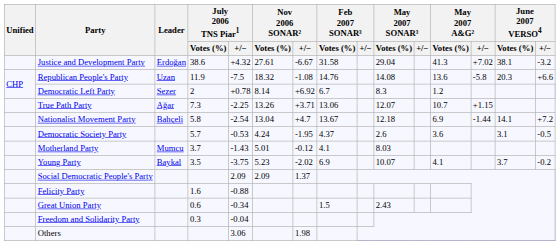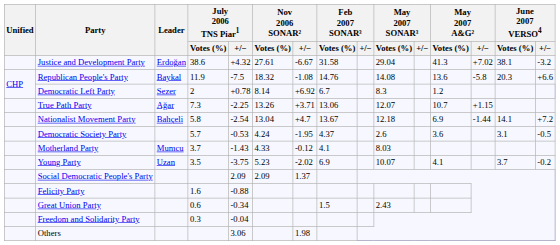 <table class=wikitable style="border:1px solid #8888aa; background-color:#f7f8ff; padding:0px; font-size:90%;">
 <tr>
 <th rowspan=2>Unified</th>
 <th rowspan=2>Party</th>
 <th rowspan=2>Leader</th>
 <th colspan=2>July<br> 2006<br> TNS Piar<sup>1</sup></th>
 <th colspan=2>Nov<br> 2006<br>SONAR²</th>
 <th colspan=2>Feb<br> 2007<br>SONAR³</th>
 <th colspan=2>May<br> 2007<br>SONAR³</th>
 <th colspan=2>May<br> 2007<br>A&G²</th>
 <th colspan=2>June<br> 2007<br>VERSO<sup>4</sup></th>
 </tr>
 <tr !>
 <th>Votes (%)</th>
 <th>+/−</th>
 <th>Votes (%)</th>
 <th>+/−</th>
 <th>Votes (%)</th>
 <th>+/−</th>
 <th>Votes (%)</th>
 <th>+/−</th>
 <th>Votes (%)</th>
 <th>+/−</th>
 <th>Votes (%)</th>
 <th>+/−</th>
 </tr>
 <tr>
 <td></td>
 <td align=left><a href='#'>Justice and Development Party</a></td>
 <td><a href='#'>Erdoğan</a></td>
 <td>38.6</td>
 <td>+4.32</td>
 <td>27.61</td>
 <td>-6.67</td>
 <td>31.58</td>
 <td></td>
 <td>29.04</td>
 <td></td>
 <td>41.3</td>
 <td>+7.02</td>
 <td>38.1</td>
 <td>-3.2</td>
 </tr>
 <tr>
 <td rowspan=2><a href='#'>CHP</a></td>
 <td align=left><a href='#'>Republican People's Party</a></td>
-<td><a href='#'>Uzan</a></td>
+<td><a href='#'>Baykal</a></td>
 <td>11.9</td>
 <td>-7.5</td>
 <td>18.32</td>
 <td>-1.08</td>
 <td>14.76</td>
 <td></td>
 <td>14.08</td>
 <td></td>
 <td>13.6</td>
 <td>-5.8</td>
 <td>20.3</td>
 <td>+6.6</td>
 </tr>
 <tr>
 <td align=left><a href='#'>Democratic Left Party</a></td>
 <td><a href='#'>Sezer</a></td>
 <td>2</td>
 <td>+0.78</td>
 <td>8.14</td>
 <td>+6.92</td>
 <td>6.7</td>
 <td></td>
 <td>8.3</td>
 <td></td>
 <td>1.2</td>
 <td></td>
 <td></td>
 </tr>
 <tr>
 <td></td>
 <td align=left><a href='#'>True Path Party</a></td>
 <td><a href='#'>Ağar</a></td>
 <td>7.3</td>
 <td>-2.25</td>
 <td>13.26</td>
 <td>+3.71</td>
 <td>13.06</td>
 <td></td>
 <td>12.07</td>
 <td></td>
 <td>10.7</td>
 <td>+1.15</td>
 <td></td>
 <td></td>
 </tr>
 <tr>
 <td></td>
 <td align=left><a href='#'>Nationalist Movement Party</a></td>
 <td><a href='#'>Bahçeli</a></td>
 <td>5.8</td>
 <td>-2.54</td>
 <td>13.04</td>
 <td>+4.7</td>
 <td>13.67</td>
 <td></td>
 <td>12.18</td>
 <td></td>
 <td>6.9</td>
 <td>-1.44</td>
 <td>14.1</td>
 <td>+7.2</td>
 </tr>
 <tr>
 <td></td>
 <td align=left><a href='#'>Democratic Society Party</a></td>
 <td></td>
 <td>5.7</td>
 <td>-0.53</td>
 <td>4.24</td>
 <td>-1.95</td>
 <td>4.37</td>
 <td></td>
 <td>2.6</td>
 <td></td>
 <td>3.6</td>
 <td></td>
 <td>3.1</td>
 <td>-0.5</td>
 </tr>
 <tr>
 <td></td>
 <td align=left><a href='#'>Motherland Party</a></td>
 <td><a href='#'>Mumcu</a></td>
 <td>3.7</td>
 <td>-1.43</td>
-<td>5.01</td>
+<td>4.33</td>
 <td>-0.12</td>
 <td>4.1</td>
 <td></td>
 <td>8.03</td>
 <td></td>
 <td></td>
 <td></td>
 <td></td>
 <td></td>
 </tr>
 <tr>
 <td></td>
 <td align=left><a href='#'>Young Party</a></td>
-<td><a href='#'>Baykal</a></td>
+<td><a href='#'>Uzan</a></td>
 <td>3.5</td>
 <td>-3.75</td>
 <td>5.23</td>
 <td>-2.02</td>
 <td>6.9</td>
 <td></td>
 <td>10.07</td>
 <td></td>
 <td>4.1</td>
 <td></td>
 <td>3.7</td>
 <td>-0.2</td>
 </tr>
 <tr>
 <td></td>
 <td align=left><a href='#'>Social Democratic People's Party</a></td>
 <td></td>
 <td></td>
 <td>2.09</td>
 <td>2.09</td>
 <td>1.37</td>
 <td></td>
 </tr>
 <tr>
 <td></td>
 <td align=left><a href='#'>Felicity Party</a></td>
 <td></td>
 <td>1.6</td>
 <td>-0.88</td>
 <td></td>
 <td></td>
 <td></td>
 <td></td>
 <td></td>
 <td></td>
 <td></td>
 </tr>
 <tr>
 <td></td>
 <td align=left><a href='#'>Great Union Party</a></td>
 <td></td>
 <td>0.6</td>
 <td>-0.34</td>
 <td></td>
 <td></td>
 <td>1.5</td>
 <td></td>
 <td>2.43</td>
 <td></td>
 <td></td>
 </tr>
 <tr>
 <td></td>
 <td align=left><a href='#'>Freedom and Solidarity Party</a></td>
 <td></td>
 <td>0.3</td>
 <td>-0.04</td>
 <td></td>
 <td></td>
 <td></td>
 <td></td>
 </tr>
 <tr>
 <td></td>
 <td align=left>Others</td>
 <td></td>
 <td></td>
 <td>3.06</td>
 <td></td>
 <td>1.98</td>
 <td></td>
 </tr>
 </table>
